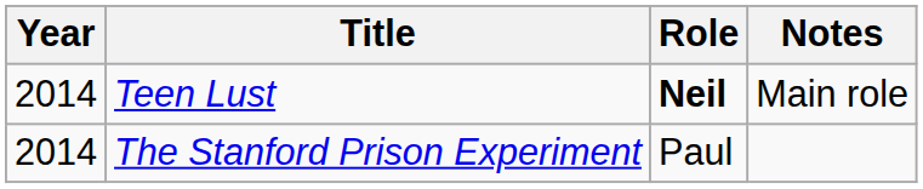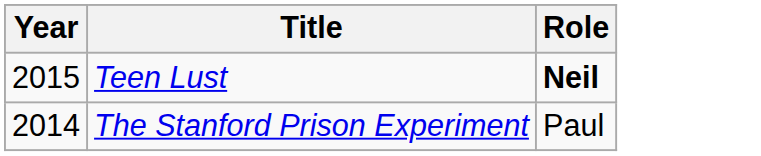 <table class="wikitable sortable">
 <tr>
 <th>Year</th>
 <th>Title</th>
 <th>Role</th>
-<th class="unsortable">Notes</th>
 </tr>
 <tr>
-<td>2014</td>
+<td>2015</td>
 <td><em><a href='#'>Teen Lust</a></em></td>
 <td><strong>Neil</strong></td>
-<td>Main role</td>
 </tr>
 <tr>
 <td>2014</td>
 <td><em><a href='#'>The Stanford Prison Experiment</a></em></td>
 <td>Paul</td>
-<td></td>
 </tr>
 </table>
